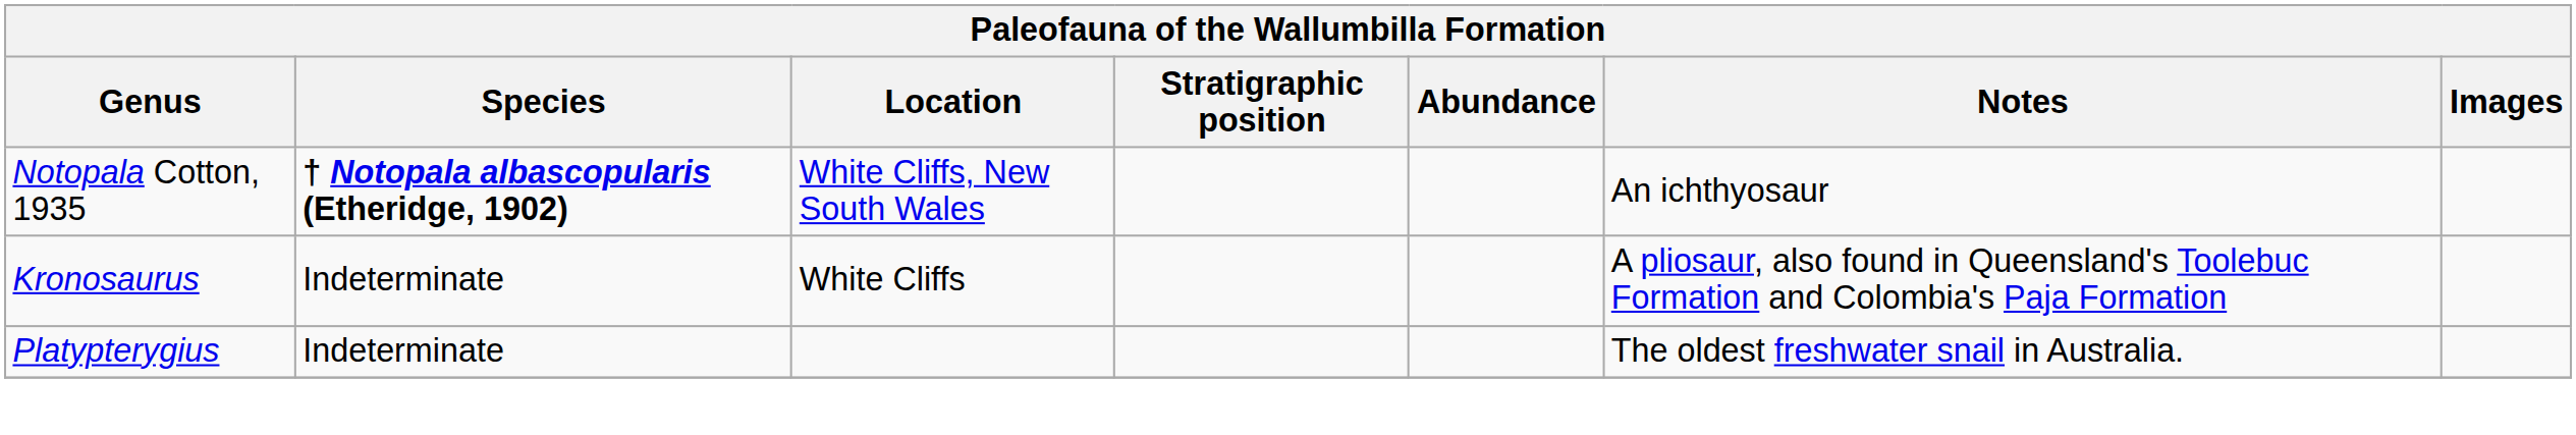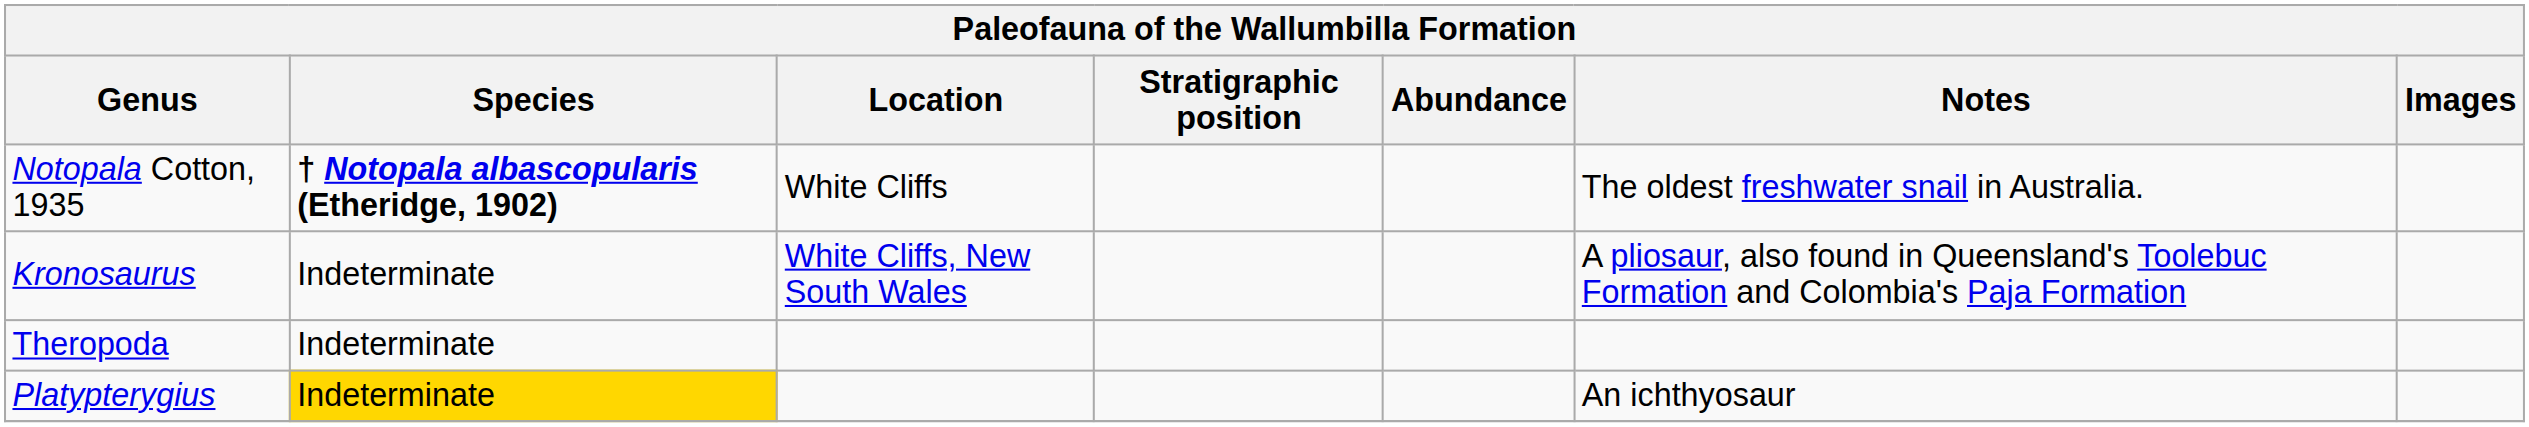 <table class="wikitable" align="center">
 <tr>
 <th colspan="7" align="center"><strong>Paleofauna of the Wallumbilla Formation</strong></th>
 </tr>
 <tr>
 <th>Genus</th>
 <th>Species</th>
 <th>Location</th>
 <th>Stratigraphic position</th>
 <th>Abundance</th>
 <th>Notes</th>
 <th>Images</th>
 </tr>
 <tr>
 <td><em><a href='#'>Notopala</a></em> Cotton, 1935</td>
 <td><strong>† <em><a href='#'>Notopala albascopularis</a></em> (Etheridge, 1902)</strong></td>
+<td>White Cliffs</td>
+<td></td>
+<td></td>
+<td>The oldest <a href='#'>freshwater snail</a> in Australia.</td>
+<td></td>
+</tr>
+<tr>
+<td><em><a href='#'>Kronosaurus</a></em></td>
+<td>Indeterminate</td>
 <td><a href='#'>White Cliffs, New South Wales</a></td>
+<td></td>
+<td></td>
+<td>A <a href='#'>pliosaur</a>, also found in Queensland's <a href='#'>Toolebuc Formation</a> and Colombia's <a href='#'>Paja Formation</a></td>
+<td></td>
+</tr>
+<tr>
+<td><a href='#'>Theropoda</a></td>
+<td>Indeterminate</td>
+<td></td>
+<td></td>
+<td></td>
+<td></td>
+<td></td>
+</tr>
+<tr>
+<td><em><a href='#'>Platypterygius</a></em></td>
+<td style="background: gold;">Indeterminate</td>
+<td></td>
 <td></td>
 <td></td>
 <td>An ichthyosaur</td>
 <td></td>
 </tr>
 <tr>
-<td><em><a href='#'>Kronosaurus</a></em></td>
-<td>Indeterminate</td>
-<td>White Cliffs</td>
-<td></td>
-<td></td>
-<td>A <a href='#'>pliosaur</a>, also found in Queensland's <a href='#'>Toolebuc Formation</a> and Colombia's <a href='#'>Paja Formation</a></td>
-<td></td>
-</tr>
-<tr>
-<td><em><a href='#'>Platypterygius</a></em></td>
-<td>Indeterminate</td>
-<td></td>
-<td></td>
-<td></td>
-<td>The oldest <a href='#'>freshwater snail</a> in Australia.</td>
-<td></td>
-</tr>
-<tr>
 </tr>
 </table>
